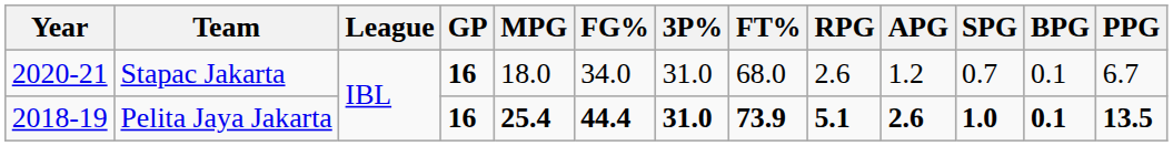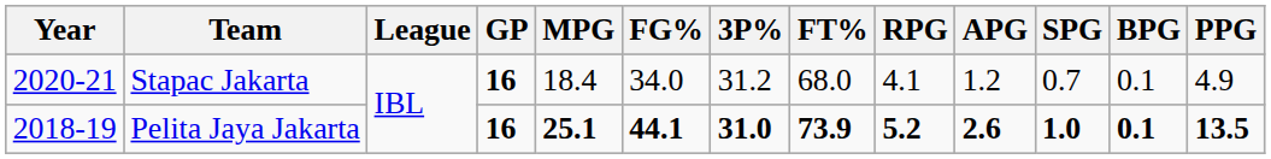 <table class="wikitable sortable">
 <tr>
 <th>Year</th>
 <th>Team</th>
 <th>League</th>
 <th>GP</th>
 <th>MPG</th>
 <th>FG%</th>
 <th>3P%</th>
 <th>FT%</th>
 <th>RPG</th>
 <th>APG</th>
 <th>SPG</th>
 <th>BPG</th>
 <th>PPG</th>
 </tr>
 <tr>
 <td><a href='#'>2020-21</a></td>
 <td><a href='#'>Stapac Jakarta</a></td>
 <td rowspan="2"><a href='#'>IBL</a></td>
 <td><strong>16</strong></td>
-<td>18.0</td>
+<td>18.4</td>
 <td>34.0</td>
-<td>31.0</td>
+<td>31.2</td>
 <td>68.0</td>
-<td>2.6</td>
+<td>4.1</td>
 <td>1.2</td>
 <td>0.7</td>
 <td>0.1</td>
-<td>6.7</td>
+<td>4.9</td>
 </tr>
 <tr>
 <td><a href='#'>2018-19</a></td>
 <td><a href='#'>Pelita Jaya Jakarta</a></td>
 <td><strong>16</strong></td>
-<td><strong>25.4</strong></td>
-<td><strong>44.4</strong></td>
+<td><strong>25.1</strong></td>
+<td><strong>44.1</strong></td>
 <td><strong>31.0</strong></td>
 <td><strong>73.9</strong></td>
-<td><strong>5.1</strong></td>
+<td><strong>5.2</strong></td>
 <td><strong>2.6</strong></td>
 <td><strong>1.0</strong></td>
 <td><strong>0.1</strong></td>
 <td><strong>13.5</strong></td>
 </tr>
 </table>
